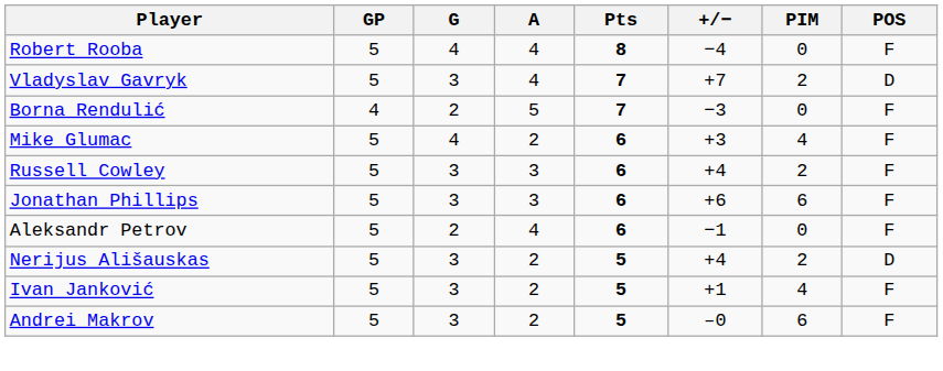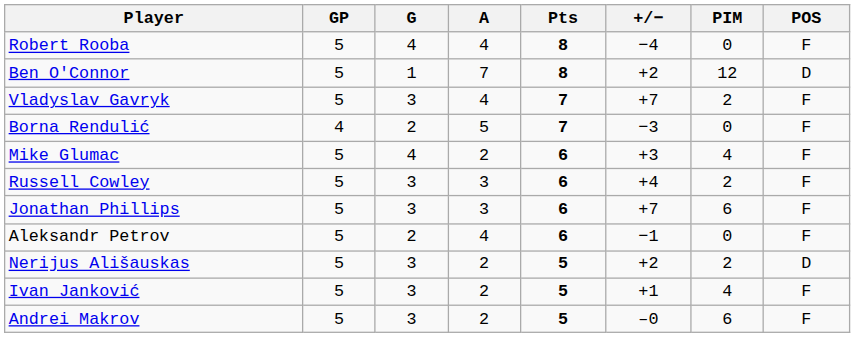 <table class="wikitable sortable" style="text-align:center;">
 <tr>
 <th style="width:225px;">Player</th>
 <th style="width:50px;">GP</th>
 <th style="width:50px;">G</th>
 <th style="width:50px;">A</th>
 <th style="width:60px;">Pts</th>
 <th style="width:60px;">+/−</th>
 <th style="width:50px;">PIM</th>
 <th style="width:60px;">POS</th>
 </tr>
 <tr>
 <td style="text-align:left;"> <a href='#'>Robert Rooba</a></td>
 <td>5</td>
 <td>4</td>
 <td>4</td>
 <td><strong>8</strong></td>
 <td>−4</td>
 <td>0</td>
 <td>F</td>
 </tr>
 <tr>
+<td style="text-align:left;"> <a href='#'>Ben O'Connor</a></td>
+<td>5</td>
+<td>1</td>
+<td>7</td>
+<td><strong>8</strong></td>
+<td>+2</td>
+<td>12</td>
+<td>D</td>
+</tr>
+<tr>
 <td style="text-align:left;"> <a href='#'>Vladyslav Gavryk </a></td>
 <td>5</td>
 <td>3</td>
 <td>4</td>
 <td><strong>7</strong></td>
 <td>+7</td>
 <td>2</td>
-<td>D</td>
+<td>F</td>
 </tr>
 <tr>
 <td style="text-align:left;"> <a href='#'>Borna Rendulić</a></td>
 <td>4</td>
 <td>2</td>
 <td>5</td>
 <td><strong>7</strong></td>
 <td>−3</td>
 <td>0</td>
 <td>F</td>
 </tr>
 <tr>
 <td style="text-align:left;"> <a href='#'>Mike Glumac</a></td>
 <td>5</td>
 <td>4</td>
 <td>2</td>
 <td><strong>6</strong></td>
 <td>+3</td>
 <td>4</td>
 <td>F</td>
 </tr>
 <tr>
 <td style="text-align:left;"> <a href='#'>Russell Cowley</a></td>
 <td>5</td>
 <td>3</td>
 <td>3</td>
 <td><strong>6</strong></td>
 <td>+4</td>
 <td>2</td>
 <td>F</td>
 </tr>
 <tr>
 <td style="text-align:left;"> <a href='#'>Jonathan Phillips</a></td>
 <td>5</td>
 <td>3</td>
 <td>3</td>
 <td><strong>6</strong></td>
-<td>+6</td>
+<td>+7</td>
 <td>6</td>
 <td>F</td>
 </tr>
 <tr>
 <td style="text-align:left;"> Aleksandr Petrov</td>
 <td>5</td>
 <td>2</td>
 <td>4</td>
 <td><strong>6</strong></td>
 <td>−1</td>
 <td>0</td>
 <td>F</td>
 </tr>
 <tr>
 <td style="text-align:left;"> <a href='#'>Nerijus Ališauskas</a></td>
 <td>5</td>
 <td>3</td>
 <td>2</td>
 <td><strong>5</strong></td>
-<td>+4</td>
+<td>+2</td>
 <td>2</td>
 <td>D</td>
 </tr>
 <tr>
 <td style="text-align:left;"> <a href='#'>Ivan Janković</a></td>
 <td>5</td>
 <td>3</td>
 <td>2</td>
 <td><strong>5</strong></td>
 <td>+1</td>
 <td>4</td>
 <td>F</td>
 </tr>
 <tr>
 <td style="text-align:left;"> <a href='#'>Andrei Makrov</a></td>
 <td>5</td>
 <td>3</td>
 <td>2</td>
 <td><strong>5</strong></td>
 <td>–0</td>
 <td>6</td>
 <td>F</td>
 </tr>
 </table>
